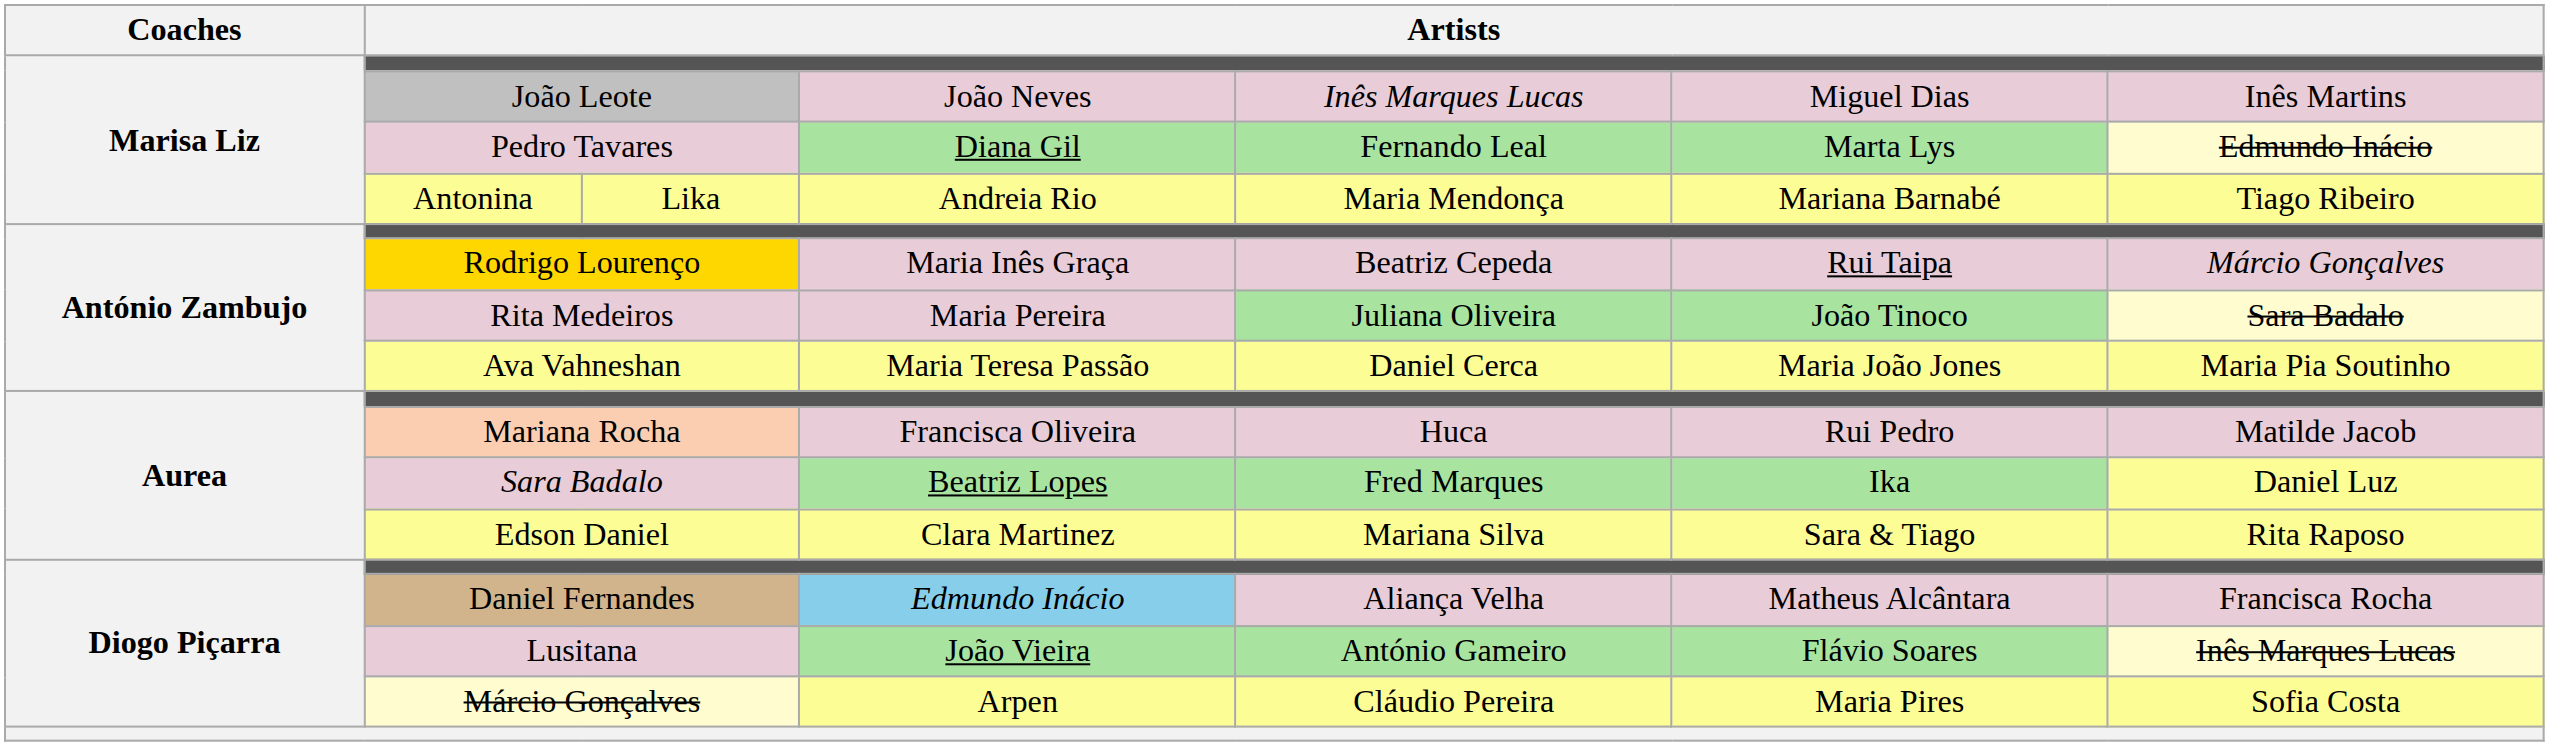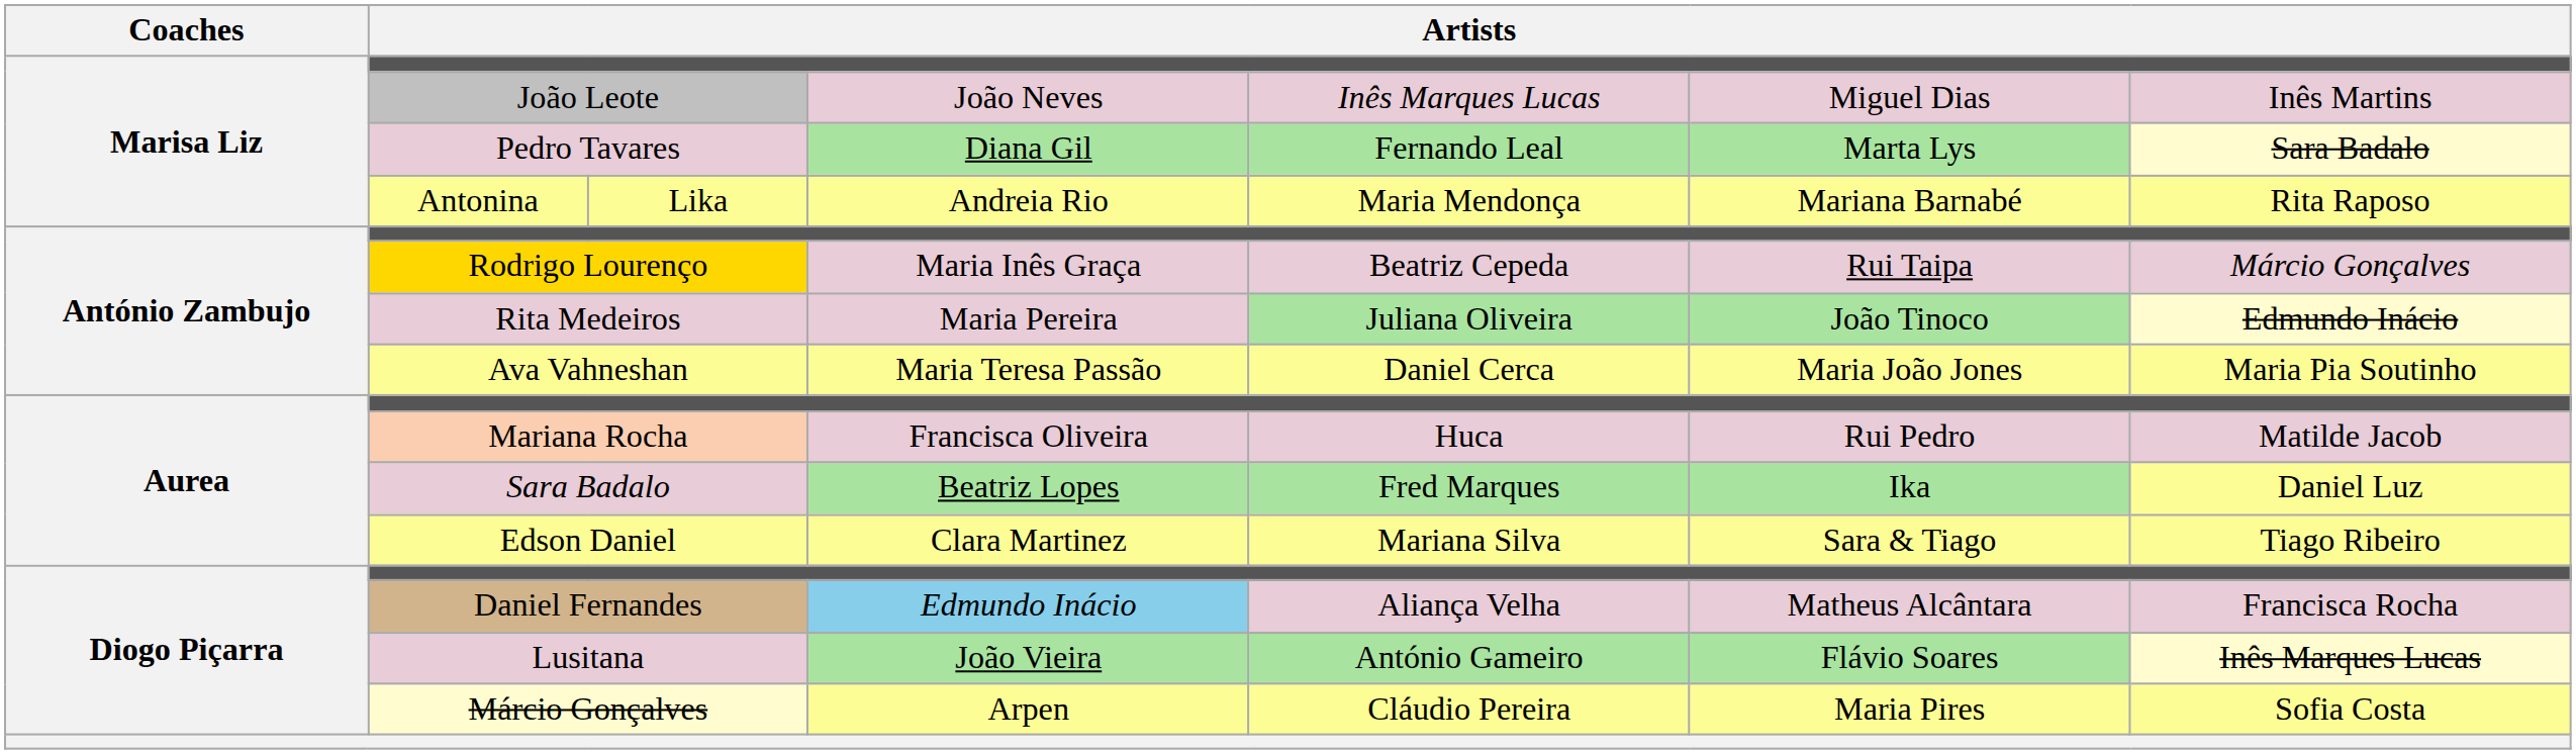 <table class="wikitable collapsible collapsed" style="text-align:center; width:100%">
 <tr>
 <th style="width:14%">Coaches</th>
 <th style="width:85%" colspan="6">Artists</th>
 </tr>
 <tr>
 <th rowspan="4">Marisa Liz</th>
 <td colspan="6" style="background:#555"></td>
 </tr>
 <tr>
 <td style="background: silver" colspan="2">João Leote</td>
 <td style="background:#E8CCD7">João Neves</td>
 <td style="background:#E8CCD7"><em>Inês Marques Lucas</em></td>
 <td style="background:#E8CCD7">Miguel Dias</td>
 <td style="background:#E8CCD7">Inês Martins</td>
 </tr>
 <tr>
 <td style="background:#E8CCD7" colspan="2">Pedro Tavares</td>
 <td style="background:#A8E4A0"><u>Diana Gil</u></td>
 <td style="background:#A8E4A0">Fernando Leal</td>
 <td style="background:#A8E4A0">Marta Lys</td>
-<td style="background:#FFFDD0"><s>Edmundo Inácio</s></td>
+<td style="background:#FFFDD0"><s>Sara Badalo</s></td>
 </tr>
 <tr>
 <td style="background:#FDFD96; width:8.5%">Antonina</td>
 <td style="background:#FDFD96; width:8.5%">Lika</td>
 <td style="background:#FDFD96">Andreia Rio</td>
 <td style="background:#FDFD96">Maria Mendonça</td>
 <td style="background:#FDFD96">Mariana Barnabé</td>
-<td style="background:#FDFD96">Tiago Ribeiro</td>
+<td style="background:#FDFD96">Rita Raposo</td>
 </tr>
 <tr>
 <th rowspan="4">António Zambujo</th>
 <td colspan="6" style="background:#555"></td>
 </tr>
 <tr>
 <td style="background: gold" colspan="2">Rodrigo Lourenço</td>
 <td style="background:#E8CCD7">Maria Inês Graça</td>
 <td style="background:#E8CCD7">Beatriz Cepeda</td>
 <td style="background:#E8CCD7"><u>Rui Taipa</u></td>
 <td style="background:#E8CCD7"><em>Márcio Gonçalves</em></td>
 </tr>
 <tr>
 <td style="background:#E8CCD7" colspan="2">Rita Medeiros</td>
 <td style="background:#E8CCD7">Maria Pereira</td>
 <td style="background:#A8E4A0">Juliana Oliveira</td>
 <td style="background:#A8E4A0">João Tinoco</td>
-<td style="background:#FFFDD0"><s>Sara Badalo</s></td>
+<td style="background:#FFFDD0"><s>Edmundo Inácio</s></td>
 </tr>
 <tr>
 <td style="background:#FDFD96" colspan="2">Ava Vahneshan</td>
 <td style="background:#FDFD96">Maria Teresa Passão</td>
 <td style="background:#FDFD96">Daniel Cerca</td>
 <td style="background:#FDFD96">Maria João Jones</td>
 <td style="background:#FDFD96">Maria Pia Soutinho</td>
 </tr>
 <tr>
 <th rowspan="4">Aurea</th>
 <td colspan="6" style="background:#555"></td>
 </tr>
 <tr>
 <td style="background:#fbceb1" colspan="2">Mariana Rocha</td>
 <td style="background:#E8CCD7">Francisca Oliveira</td>
 <td style="background:#E8CCD7">Huca</td>
 <td style="background:#E8CCD7">Rui Pedro</td>
 <td style="background:#E8CCD7">Matilde Jacob</td>
 </tr>
 <tr>
 <td style="background:#E8CCD7" colspan="2"><em>Sara Badalo</em></td>
 <td style="background:#A8E4A0"><u>Beatriz Lopes</u></td>
 <td style="background:#A8E4A0">Fred Marques</td>
 <td style="background:#A8E4A0">Ika</td>
 <td style="background:#FDFD96">Daniel Luz</td>
 </tr>
 <tr>
 <td style="background:#FDFD96" colspan="2">Edson Daniel</td>
 <td style="background:#FDFD96">Clara Martinez</td>
 <td style="background:#FDFD96">Mariana Silva</td>
 <td style="background:#FDFD96">Sara & Tiago</td>
-<td style="background:#FDFD96">Rita Raposo</td>
+<td style="background:#FDFD96">Tiago Ribeiro</td>
 </tr>
 <tr>
 <th rowspan="4">Diogo Piçarra</th>
 <td colspan="6" style="background:#555"></td>
 </tr>
 <tr>
 <td style="background: tan" colspan="2">Daniel Fernandes</td>
 <td style="background:skyblue"><em>Edmundo Inácio</em></td>
 <td style="background:#E8CCD7">Aliança Velha</td>
 <td style="background:#E8CCD7">Matheus Alcântara</td>
 <td style="background:#E8CCD7">Francisca Rocha</td>
 </tr>
 <tr>
 <td style="background:#E8CCD7" colspan="2">Lusitana</td>
 <td style="background:#A8E4A0"><u>João Vieira</u></td>
 <td style="background:#A8E4A0">António Gameiro</td>
 <td style="background:#A8E4A0">Flávio Soares</td>
 <td style="background:#FFFDD0"><s>Inês Marques Lucas</s></td>
 </tr>
 <tr>
 <td style="background:#FFFDD0" colspan="2"><s>Márcio Gonçalves</s></td>
 <td style="background:#FDFD96; width:17%">Arpen</td>
 <td style="background:#FDFD96; width:17%">Cláudio Pereira</td>
 <td style="background:#FDFD96; width:17%">Maria Pires</td>
 <td style="background:#FDFD96; width:17%">Sofia Costa</td>
 </tr>
 <tr>
 <th style="font-size:90%; line-height:14px" colspan="7"></th>
 </tr>
 </table>
